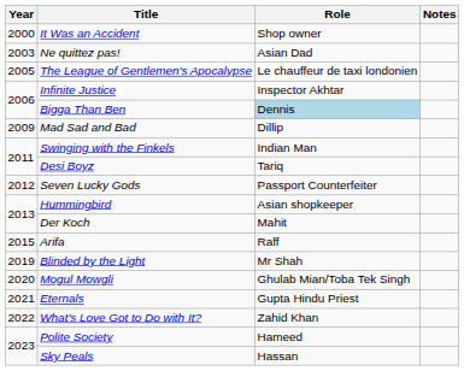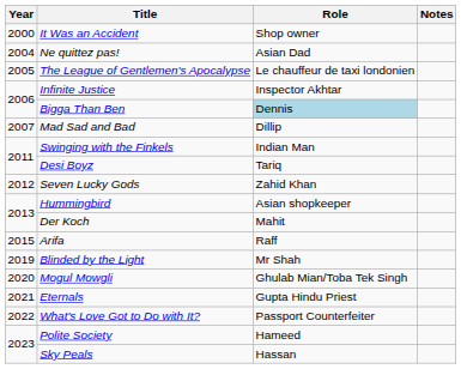 <table class="wikitable" style="font-size: 100%;">
 <tr>
 <th>Year</th>
 <th>Title</th>
 <th>Role</th>
 <th>Notes</th>
 </tr>
 <tr>
 <td rowspan="1">2000</td>
 <td><em><a href='#'>It Was an Accident</a></em></td>
 <td>Shop owner</td>
 <td></td>
 </tr>
 <tr>
-<td rowspan="1">2003</td>
+<td rowspan="1">2004</td>
 <td><em>Ne quittez pas!</em></td>
 <td>Asian Dad</td>
 <td></td>
 </tr>
 <tr>
 <td rowspan="1">2005</td>
 <td><em><a href='#'>The League of Gentlemen's Apocalypse</a></em></td>
 <td>Le chauffeur de taxi londonien</td>
 <td></td>
 </tr>
 <tr>
 <td rowspan="2">2006</td>
 <td><em><a href='#'>Infinite Justice</a></em></td>
 <td>Inspector Akhtar</td>
 <td></td>
 </tr>
 <tr>
 <td><em><a href='#'>Bigga Than Ben</a></em></td>
 <td style="background: lightblue;">Dennis</td>
 <td></td>
 </tr>
 <tr>
-<td rowspan="1">2009</td>
+<td rowspan="1">2007</td>
 <td><em>Mad Sad and Bad</em></td>
 <td>Dillip</td>
 <td></td>
 </tr>
 <tr>
 <td rowspan="2">2011</td>
 <td><em><a href='#'>Swinging with the Finkels</a></em></td>
 <td>Indian Man</td>
 <td></td>
 </tr>
 <tr>
 <td><em><a href='#'>Desi Boyz</a></em></td>
 <td>Tariq</td>
 <td></td>
 </tr>
 <tr>
 <td rowspan="1">2012</td>
 <td><em>Seven Lucky Gods</em></td>
-<td>Passport Counterfeiter</td>
+<td>Zahid Khan</td>
 <td></td>
 </tr>
 <tr>
 <td rowspan="2">2013</td>
 <td><em><a href='#'>Hummingbird</a></em></td>
 <td>Asian shopkeeper</td>
 <td></td>
 </tr>
 <tr>
 <td><em>Der Koch</em></td>
 <td>Mahit</td>
 <td></td>
 </tr>
 <tr>
 <td rowspan="1">2015</td>
 <td><em>Arifa</em></td>
 <td>Raff</td>
 <td></td>
 </tr>
 <tr>
 <td rowspan="1">2019</td>
 <td><em><a href='#'>Blinded by the Light</a></em></td>
 <td>Mr Shah</td>
 </tr>
 <tr>
 <td rowspan="1">2020</td>
 <td><em><a href='#'>Mogul Mowgli</a></em></td>
 <td>Ghulab Mian/Toba Tek Singh</td>
 <td></td>
 </tr>
 <tr>
 <td rowspan="1">2021</td>
 <td><em><a href='#'>Eternals</a></em></td>
 <td>Gupta Hindu Priest</td>
 <td></td>
 </tr>
 <tr>
 <td rowspan="1">2022</td>
 <td><em><a href='#'>What's Love Got to Do with It?</a></em></td>
-<td>Zahid Khan</td>
+<td>Passport Counterfeiter</td>
 <td></td>
 </tr>
 <tr>
 <td rowspan="2">2023</td>
 <td><em><a href='#'>Polite Society</a></em></td>
 <td>Hameed</td>
 <td></td>
 </tr>
 <tr>
 <td><em><a href='#'>Sky Peals</a></em></td>
 <td>Hassan</td>
 <td></td>
 </tr>
 </table>
